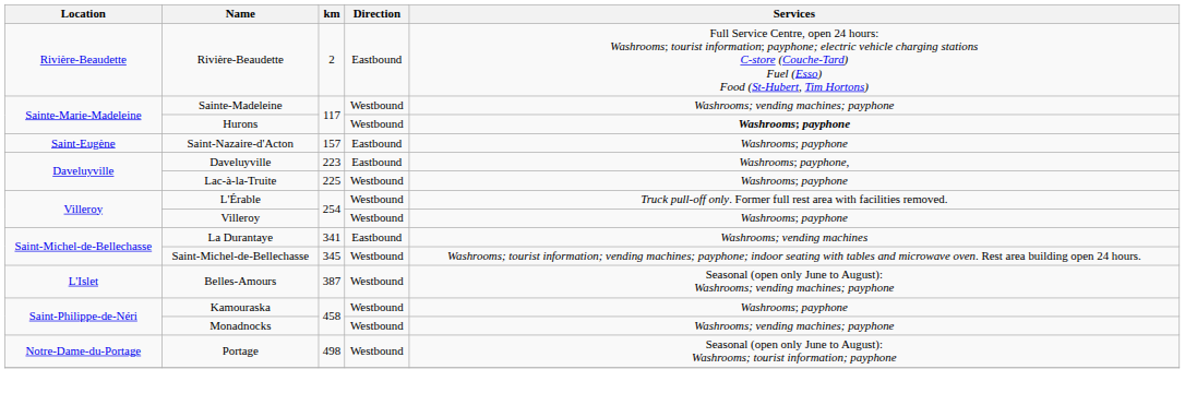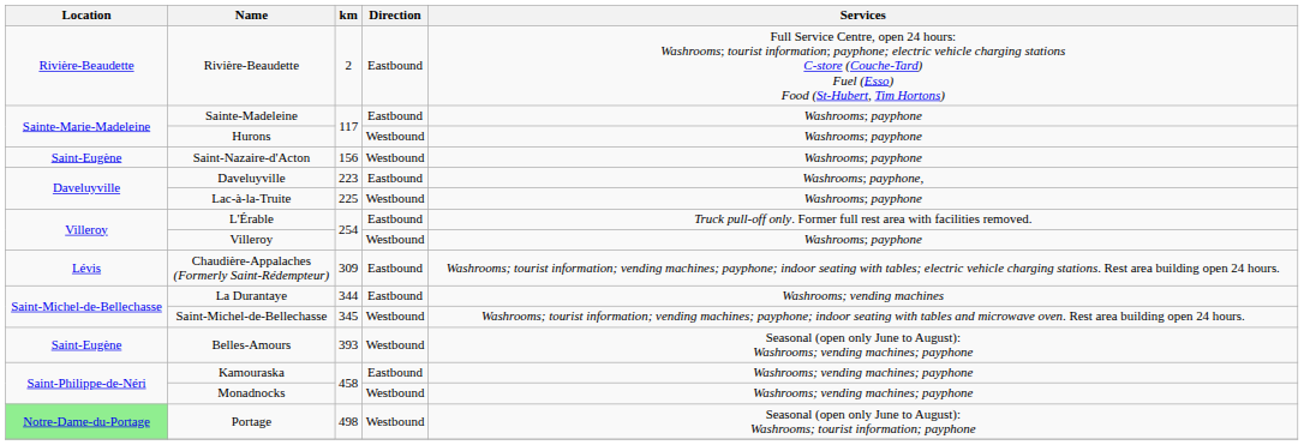 <table class="wikitable" width="100%" style="text-align: center">
 <tr>
 <th>Location</th>
 <th>Name</th>
 <th>km</th>
 <th>Direction</th>
 <th>Services</th>
 </tr>
 <tr>
 <td><a href='#'>Rivière-Beaudette</a></td>
 <td>Rivière-Beaudette</td>
 <td>2</td>
 <td>Eastbound</td>
 <td>Full Service Centre, open 24 hours:<br><em>Washrooms</em>; <em>tourist information</em>; <em>payphone;</em> <em>electric vehicle charging stations</em><br><em><a href='#'>C-store</a></em> <em>(<a href='#'>Couche-Tard</a>)</em><br><em>Fuel</em> <em>(<a href='#'>Esso</a>)</em><br><em>Food</em> <em>(<a href='#'>St-Hubert</a>,</em> <em><a href='#'>Tim Hortons</a>)</em></td>
 </tr>
 <tr>
 <td rowspan="2"><a href='#'>Sainte-Marie-Madeleine</a></td>
 <td>Sainte-Madeleine</td>
 <td rowspan="2">117</td>
-<td>Westbound</td>
-<td><em>Washrooms; vending machines; payphone</em></td>
+<td>Eastbound</td>
+<td><em>Washrooms</em>; <em>payphone</em></td>
 </tr>
 <tr>
 <td>Hurons</td>
 <td>Westbound</td>
-<td><strong><em>Washrooms</em>; <em>payphone</em></strong></td>
+<td><em>Washrooms</em>; <em>payphone</em></td>
 </tr>
 <tr>
 <td><a href='#'>Saint-Eugène</a></td>
 <td>Saint-Nazaire-d'Acton</td>
-<td>157</td>
-<td>Eastbound</td>
+<td>156</td>
+<td>Westbound</td>
 <td><em>Washrooms</em>; <em>payphone</em></td>
 </tr>
 <tr>
 <td rowspan="2"><a href='#'>Daveluyville</a></td>
 <td>Daveluyville</td>
 <td>223</td>
 <td>Eastbound</td>
 <td><em>Washrooms</em>; <em>payphone,</em></td>
 </tr>
 <tr>
 <td>Lac-à-la-Truite</td>
 <td>225</td>
 <td>Westbound</td>
 <td><em>Washrooms</em>; <em>payphone</em></td>
 </tr>
 <tr>
 <td rowspan="2"><a href='#'>Villeroy</a></td>
 <td>L'Érable</td>
 <td rowspan="2">254</td>
-<td>Westbound</td>
+<td>Eastbound</td>
 <td><em>Truck pull-off only</em>. Former full rest area with facilities removed.</td>
 </tr>
 <tr>
 <td>Villeroy</td>
 <td>Westbound</td>
 <td><em>Washrooms</em>; <em>payphone</em></td>
 </tr>
 <tr>
+<td><a href='#'>Lévis</a></td>
+<td>Chaudière-Appalaches<br><em>(Formerly Saint-Rédempteur)</em></td>
+<td>309</td>
+<td>Eastbound</td>
+<td><em>Washrooms; tourist information; vending machines; payphone; indoor seating with tables; electric vehicle charging stations</em>. Rest area building open 24 hours.</td>
+</tr>
+<tr>
 <td rowspan="2"><a href='#'>Saint-Michel-de-Bellechasse</a></td>
 <td>La Durantaye</td>
-<td>341</td>
+<td>344</td>
 <td>Eastbound</td>
 <td><em>Washrooms; vending machines</em></td>
 </tr>
 <tr>
 <td>Saint-Michel-de-Bellechasse</td>
 <td>345</td>
 <td>Westbound</td>
 <td><em>Washrooms; tourist information; vending machines; payphone; indoor seating with tables and microwave oven</em>. Rest area building open 24 hours.</td>
 </tr>
 <tr>
-<td><a href='#'>L'Islet</a></td>
+<td><a href='#'>Saint-Eugène</a></td>
 <td>Belles-Amours</td>
-<td>387</td>
+<td>393</td>
 <td>Westbound</td>
 <td>Seasonal (open only June to August):<br><em>Washrooms; vending machines; payphone</em></td>
 </tr>
 <tr>
 <td rowspan="2"><a href='#'>Saint-Philippe-de-Néri</a></td>
 <td>Kamouraska</td>
 <td rowspan="2">458</td>
-<td>Westbound</td>
-<td><em>Washrooms</em>; <em>payphone</em></td>
+<td>Eastbound</td>
+<td><em>Washrooms; vending machines; payphone</em></td>
 </tr>
 <tr>
 <td>Monadnocks</td>
 <td>Westbound</td>
 <td><em>Washrooms; vending machines; payphone </em></td>
 </tr>
 <tr>
-<td><a href='#'>Notre-Dame-du-Portage</a></td>
+<td style="background: lightgreen;"><a href='#'>Notre-Dame-du-Portage</a></td>
 <td>Portage</td>
 <td>498</td>
 <td>Westbound</td>
 <td>Seasonal (open only June to August):<br><em>Washrooms; tourist information; payphone</em></td>
 </tr>
 <tr>
 </tr>
 </table>
